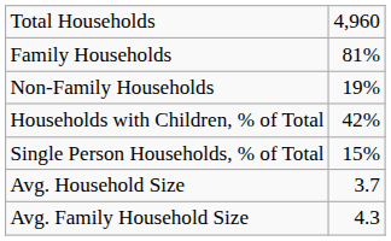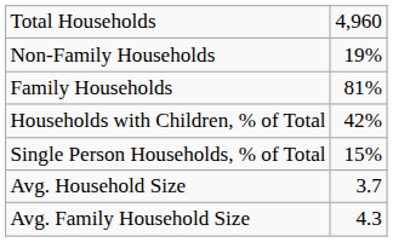 <table class="wikitable" style="float:left; margin-right:1em">
 <tr>
 <td>Total Households</td>
 <td align=right>4,960</td>
 </tr>
 <tr>
+<td>Non-Family Households</td>
+<td align=right>19%</td>
+</tr>
+<tr>
 <td>Family Households</td>
 <td align=right>81%</td>
-</tr>
-<tr>
-<td>Non-Family Households</td>
-<td align=right>19%</td>
 </tr>
 <tr>
 <td>Households with Children, % of Total</td>
 <td align=right>42%</td>
 </tr>
 <tr>
 <td>Single Person Households, % of Total</td>
 <td align=right>15%</td>
 </tr>
 <tr>
 <td>Avg. Household Size</td>
 <td align=right>3.7</td>
 </tr>
 <tr>
 <td>Avg. Family Household Size</td>
 <td align=right>4.3</td>
 </tr>
 </table>
